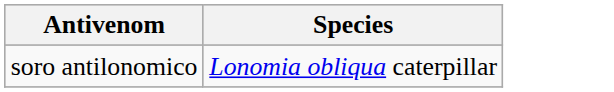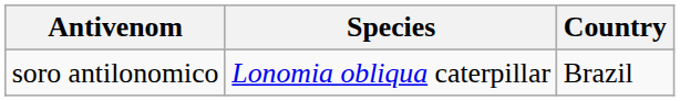 <table class="wikitable sortable">
 <tr>
 <th>Antivenom</th>
 <th>Species</th>
+<th>Country</th>
 </tr>
 <tr>
 <td>soro antilonomico</td>
 <td><em><a href='#'>Lonomia obliqua</a></em> caterpillar</td>
+<td>Brazil</td>
 </tr>
 </table>
